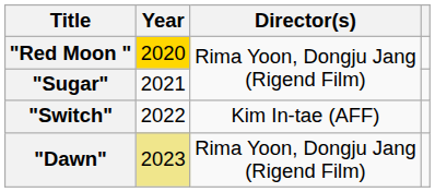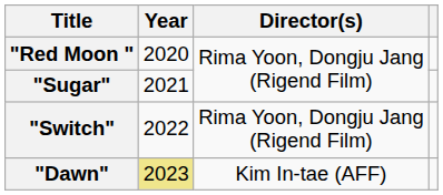 <table class="wikitable plainrowheaders" style="text-align:center">
 <tr>
 <th scope="col">Title</th>
 <th scope="col">Year</th>
 <th scope="col">Director(s)</th>
 <th scope="col"></th>
 </tr>
 <tr>
 <th scope="row">"Red Moon "</th>
-<td style="background: gold;">2020</td>
+<td>2020</td>
 <td rowspan="2">Rima Yoon, Dongju Jang<br>(Rigend Film)</td>
 <td></td>
 </tr>
 <tr>
 <th scope="row">"Sugar"</th>
 <td>2021</td>
 <td></td>
 </tr>
 <tr>
 <th scope="row">"Switch"</th>
 <td>2022</td>
-<td>Kim In-tae (AFF)</td>
+<td>Rima Yoon, Dongju Jang<br>(Rigend Film)</td>
 <td></td>
 </tr>
 <tr>
 <th scope="row">"Dawn"</th>
 <td style="background: khaki;">2023</td>
-<td>Rima Yoon, Dongju Jang<br>(Rigend Film)</td>
+<td>Kim In-tae (AFF)</td>
 <td></td>
 </tr>
 </table>
